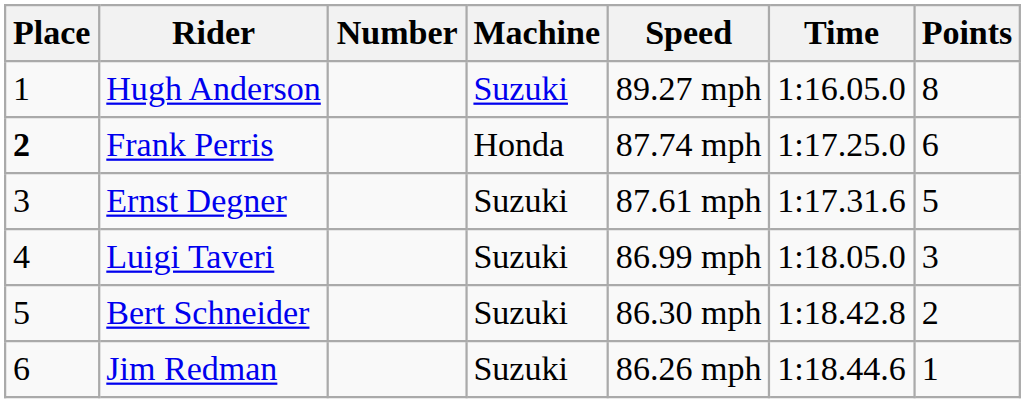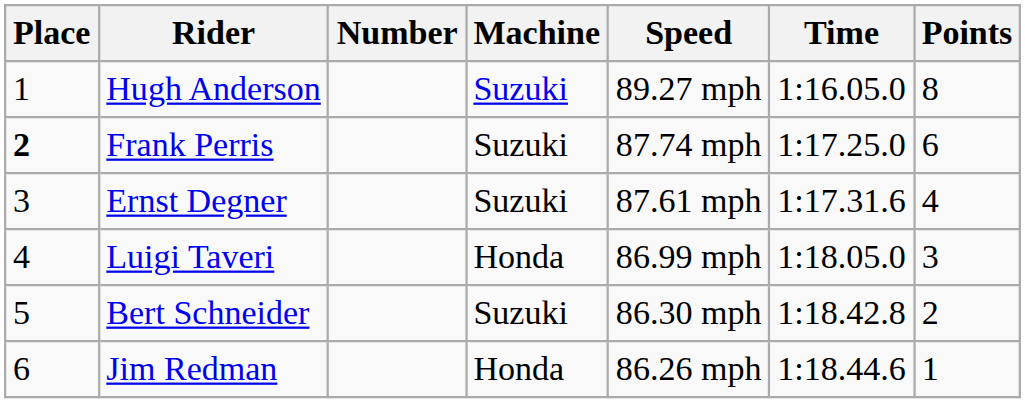 <table class="wikitable" style="font-size: 95%;">
 <tr>
 <th>Place</th>
 <th>Rider</th>
 <th>Number</th>
 <th>Machine</th>
 <th>Speed</th>
 <th>Time</th>
 <th>Points</th>
 </tr>
 <tr>
 <td>1</td>
 <td> <a href='#'>Hugh Anderson</a></td>
 <td></td>
 <td><a href='#'>Suzuki</a></td>
 <td>89.27 mph</td>
 <td>1:16.05.0</td>
 <td>8</td>
 </tr>
 <tr>
 <td><strong>2</strong></td>
 <td> <a href='#'>Frank Perris</a></td>
 <td></td>
-<td>Honda</td>
+<td>Suzuki</td>
 <td>87.74 mph</td>
 <td>1:17.25.0</td>
 <td>6</td>
 </tr>
 <tr>
 <td>3</td>
 <td> <a href='#'>Ernst Degner</a></td>
 <td></td>
 <td>Suzuki</td>
 <td>87.61 mph</td>
 <td>1:17.31.6</td>
-<td>5</td>
+<td>4</td>
 </tr>
 <tr>
 <td>4</td>
 <td> <a href='#'>Luigi Taveri</a></td>
 <td></td>
-<td>Suzuki</td>
+<td>Honda</td>
 <td>86.99 mph</td>
 <td>1:18.05.0</td>
 <td>3</td>
 </tr>
 <tr>
 <td>5</td>
 <td> <a href='#'>Bert Schneider</a></td>
 <td></td>
 <td>Suzuki</td>
 <td>86.30 mph</td>
 <td>1:18.42.8</td>
 <td>2</td>
 </tr>
 <tr>
 <td>6</td>
 <td> <a href='#'>Jim Redman</a></td>
 <td></td>
-<td>Suzuki</td>
+<td>Honda</td>
 <td>86.26 mph</td>
 <td>1:18.44.6</td>
 <td>1</td>
 </tr>
 </table>
